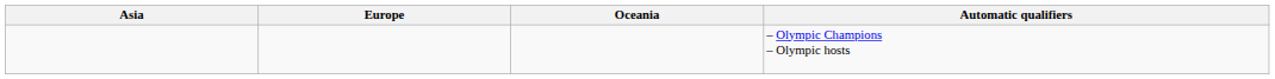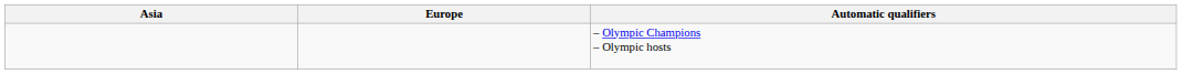 <table class=wikitable width=100% valign=top>
 <tr>
 <th width=13%>Asia</th>
 <th width=13%>Europe</th>
-<th width=13%>Oceania</th>
 <th width=26%>Automatic qualifiers</th>
 </tr>
 <tr valign=top>
 <td></td>
 <td><br><br><br></td>
-<td></td>
 <td> – <a href='#'>Olympic Champions</a><br> – Olympic hosts</td>
 </tr>
 </table>
